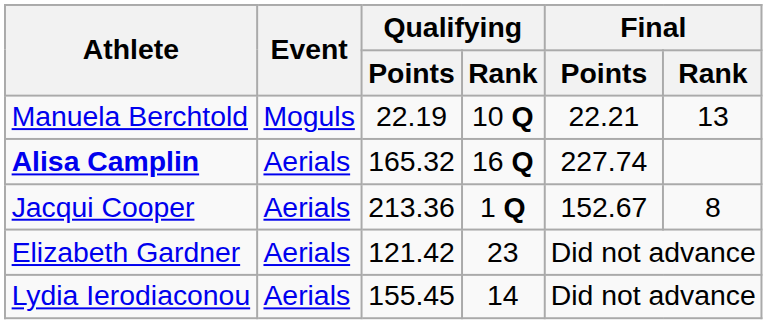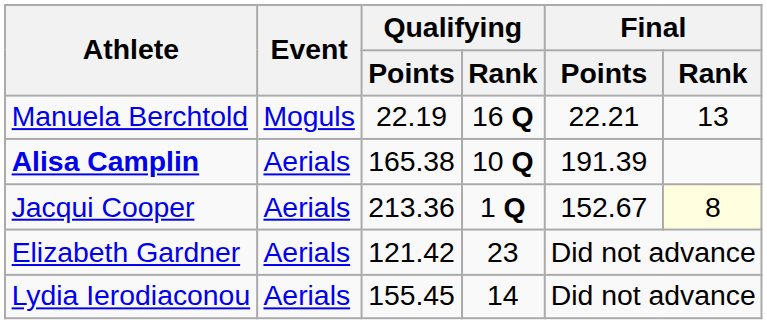 <table class="wikitable" style="font-size:90%">
 <tr>
 <th rowspan="2">Athlete</th>
 <th rowspan="2">Event</th>
 <th colspan="2">Qualifying</th>
 <th colspan="2">Final</th>
 </tr>
 <tr>
 <th>Points</th>
 <th>Rank</th>
 <th>Points</th>
 <th>Rank</th>
 </tr>
 <tr>
 <td><a href='#'>Manuela Berchtold</a></td>
 <td><a href='#'>Moguls</a></td>
 <td style="text-align:center;">22.19</td>
-<td style="text-align:center;">10 <strong>Q</strong></td>
+<td style="text-align:center;">16 <strong>Q</strong></td>
 <td style="text-align:center;">22.21</td>
 <td style="text-align:center;">13</td>
 </tr>
 <tr>
 <td><strong><a href='#'>Alisa Camplin</a></strong></td>
 <td><a href='#'>Aerials</a></td>
-<td style="text-align:center;">165.32</td>
-<td style="text-align:center;">16 <strong>Q</strong></td>
-<td style="text-align:center;">227.74</td>
+<td style="text-align:center;">165.38</td>
+<td style="text-align:center;">10 <strong>Q</strong></td>
+<td style="text-align:center;">191.39</td>
 <td style="text-align:center;"></td>
 </tr>
 <tr>
 <td><a href='#'>Jacqui Cooper</a></td>
 <td><a href='#'>Aerials</a></td>
 <td style="text-align:center;">213.36</td>
 <td style="text-align:center;">1 <strong>Q</strong></td>
 <td style="text-align:center;">152.67</td>
-<td style="text-align:center;">8</td>
+<td style="background: lightyellow; text-align:center;">8</td>
 </tr>
 <tr>
 <td><a href='#'>Elizabeth Gardner</a></td>
 <td><a href='#'>Aerials</a></td>
 <td style="text-align:center;">121.42</td>
 <td style="text-align:center;">23</td>
 <td colspan="2" style="text-align:center;">Did not advance</td>
 </tr>
 <tr>
 <td><a href='#'>Lydia Ierodiaconou</a></td>
 <td><a href='#'>Aerials</a></td>
 <td style="text-align:center;">155.45</td>
 <td style="text-align:center;">14</td>
 <td colspan="2" style="text-align:center;">Did not advance</td>
 </tr>
 </table>
